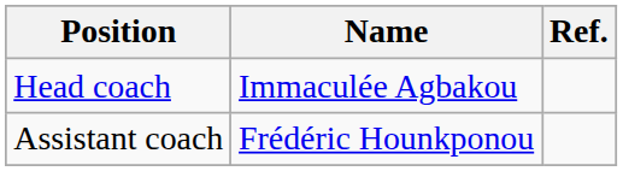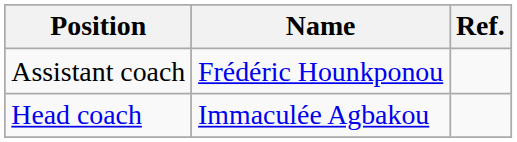 <table class="wikitable">
 <tr>
 <th>Position</th>
 <th>Name</th>
 <th>Ref.</th>
 </tr>
 <tr>
+<td>Assistant coach</td>
+<td> <a href='#'>Frédéric Hounkponou</a></td>
+<td><br></td>
+</tr>
+<tr>
 <td><a href='#'>Head coach</a></td>
 <td><a href='#'>Immaculée Agbakou</a>  </td>
 <td></td>
 </tr>
-<tr>
-<td>Assistant coach</td>
-<td> <a href='#'>Frédéric Hounkponou</a></td>
-<td><br></td>
-</tr>
 </table>
